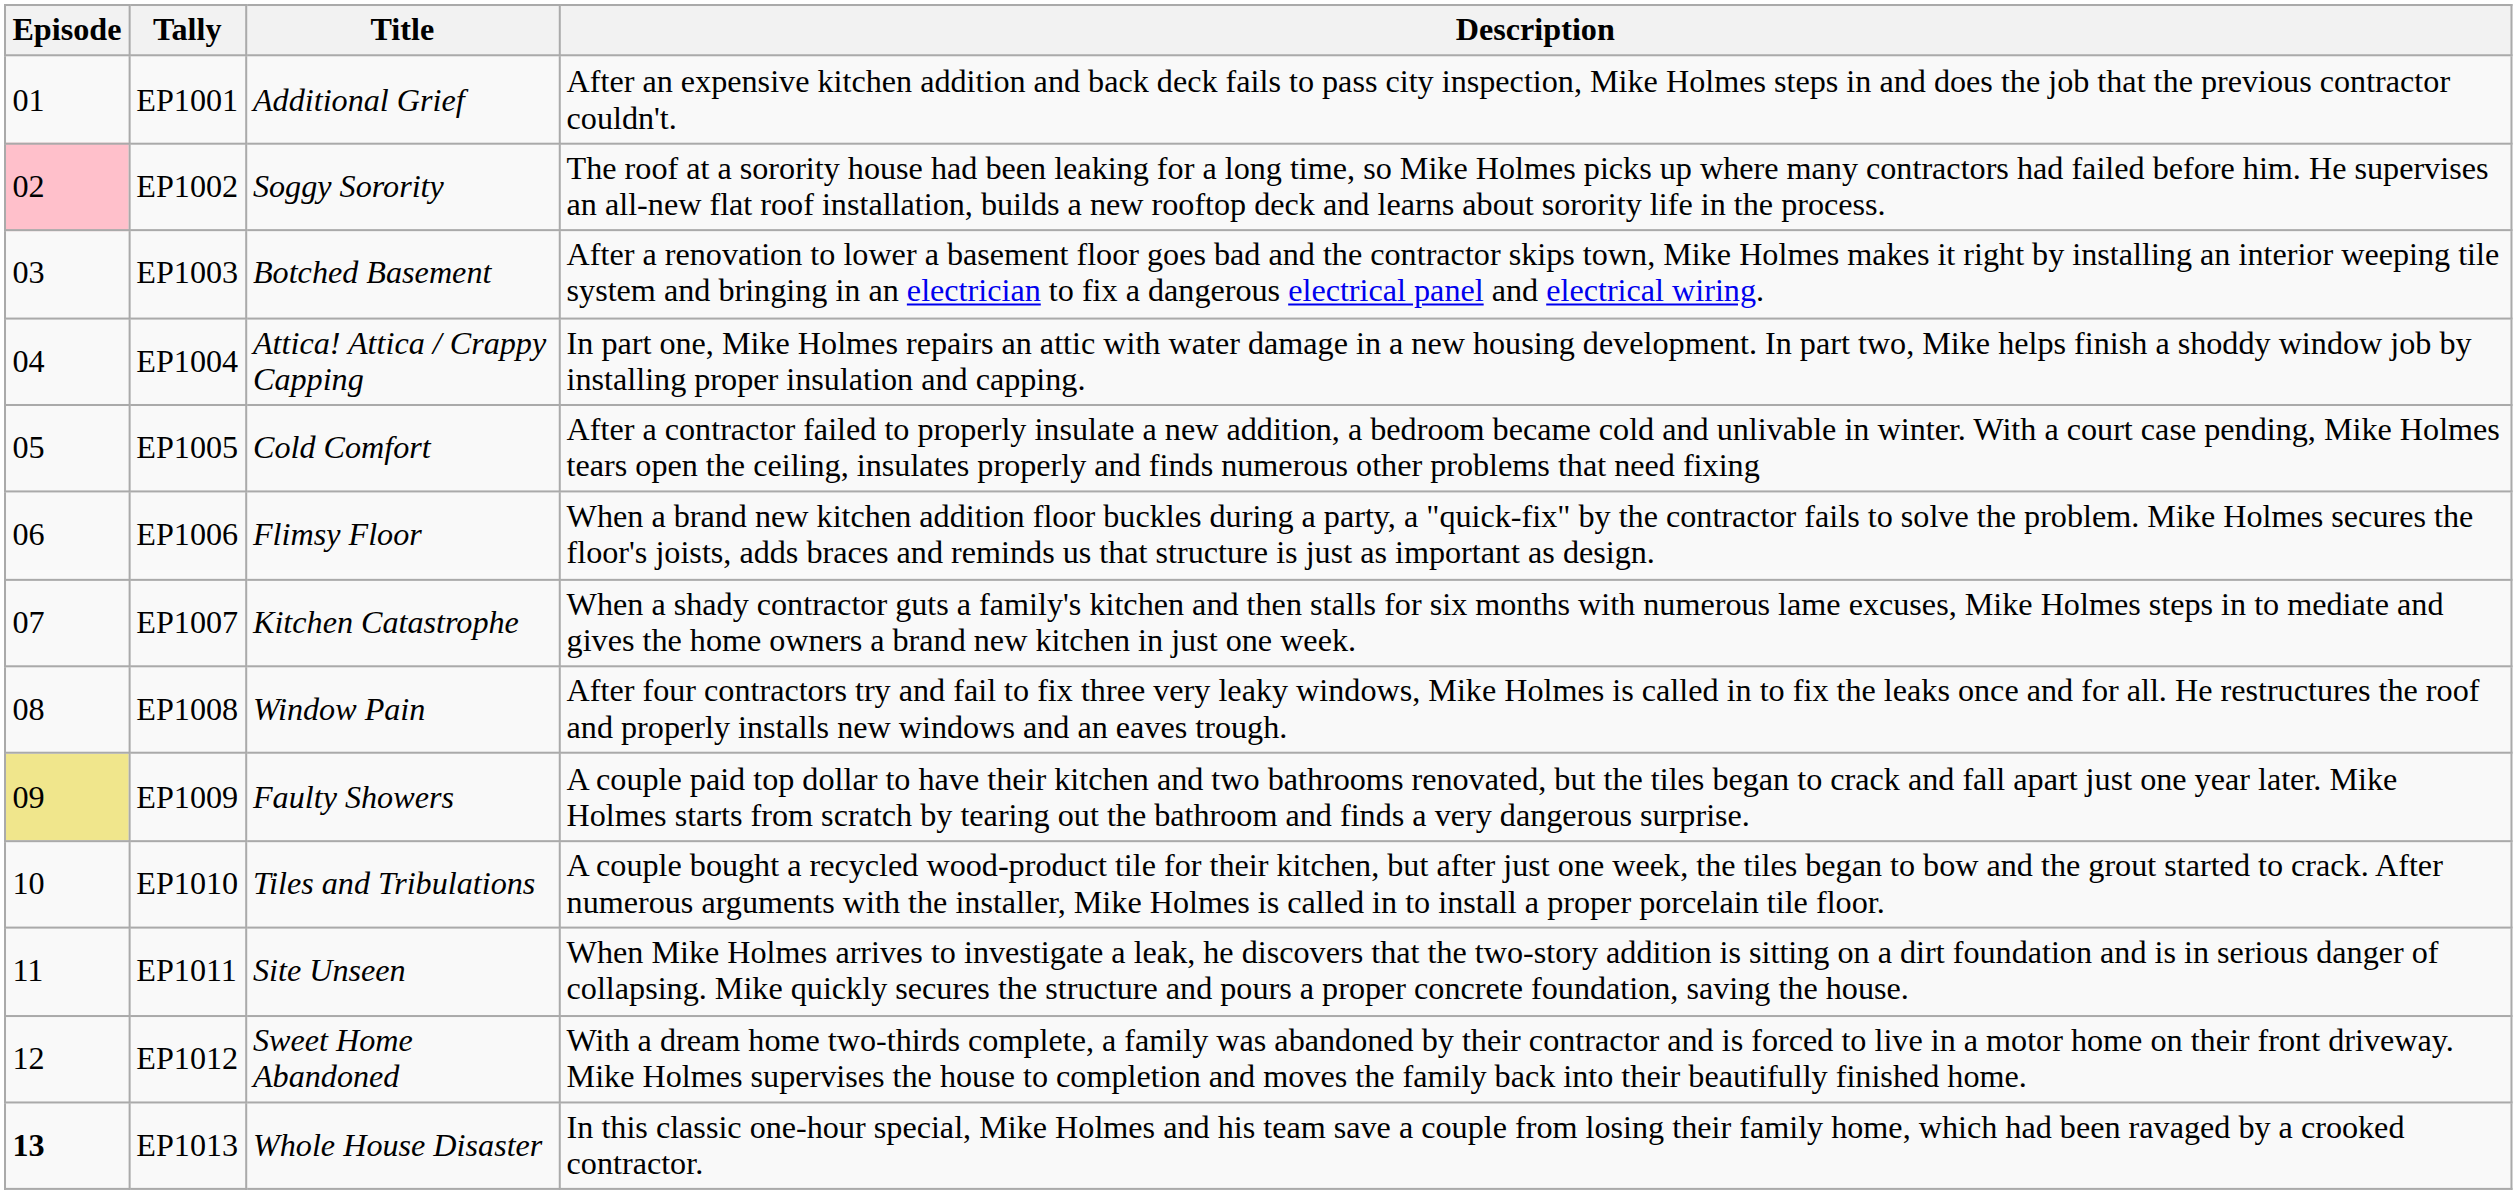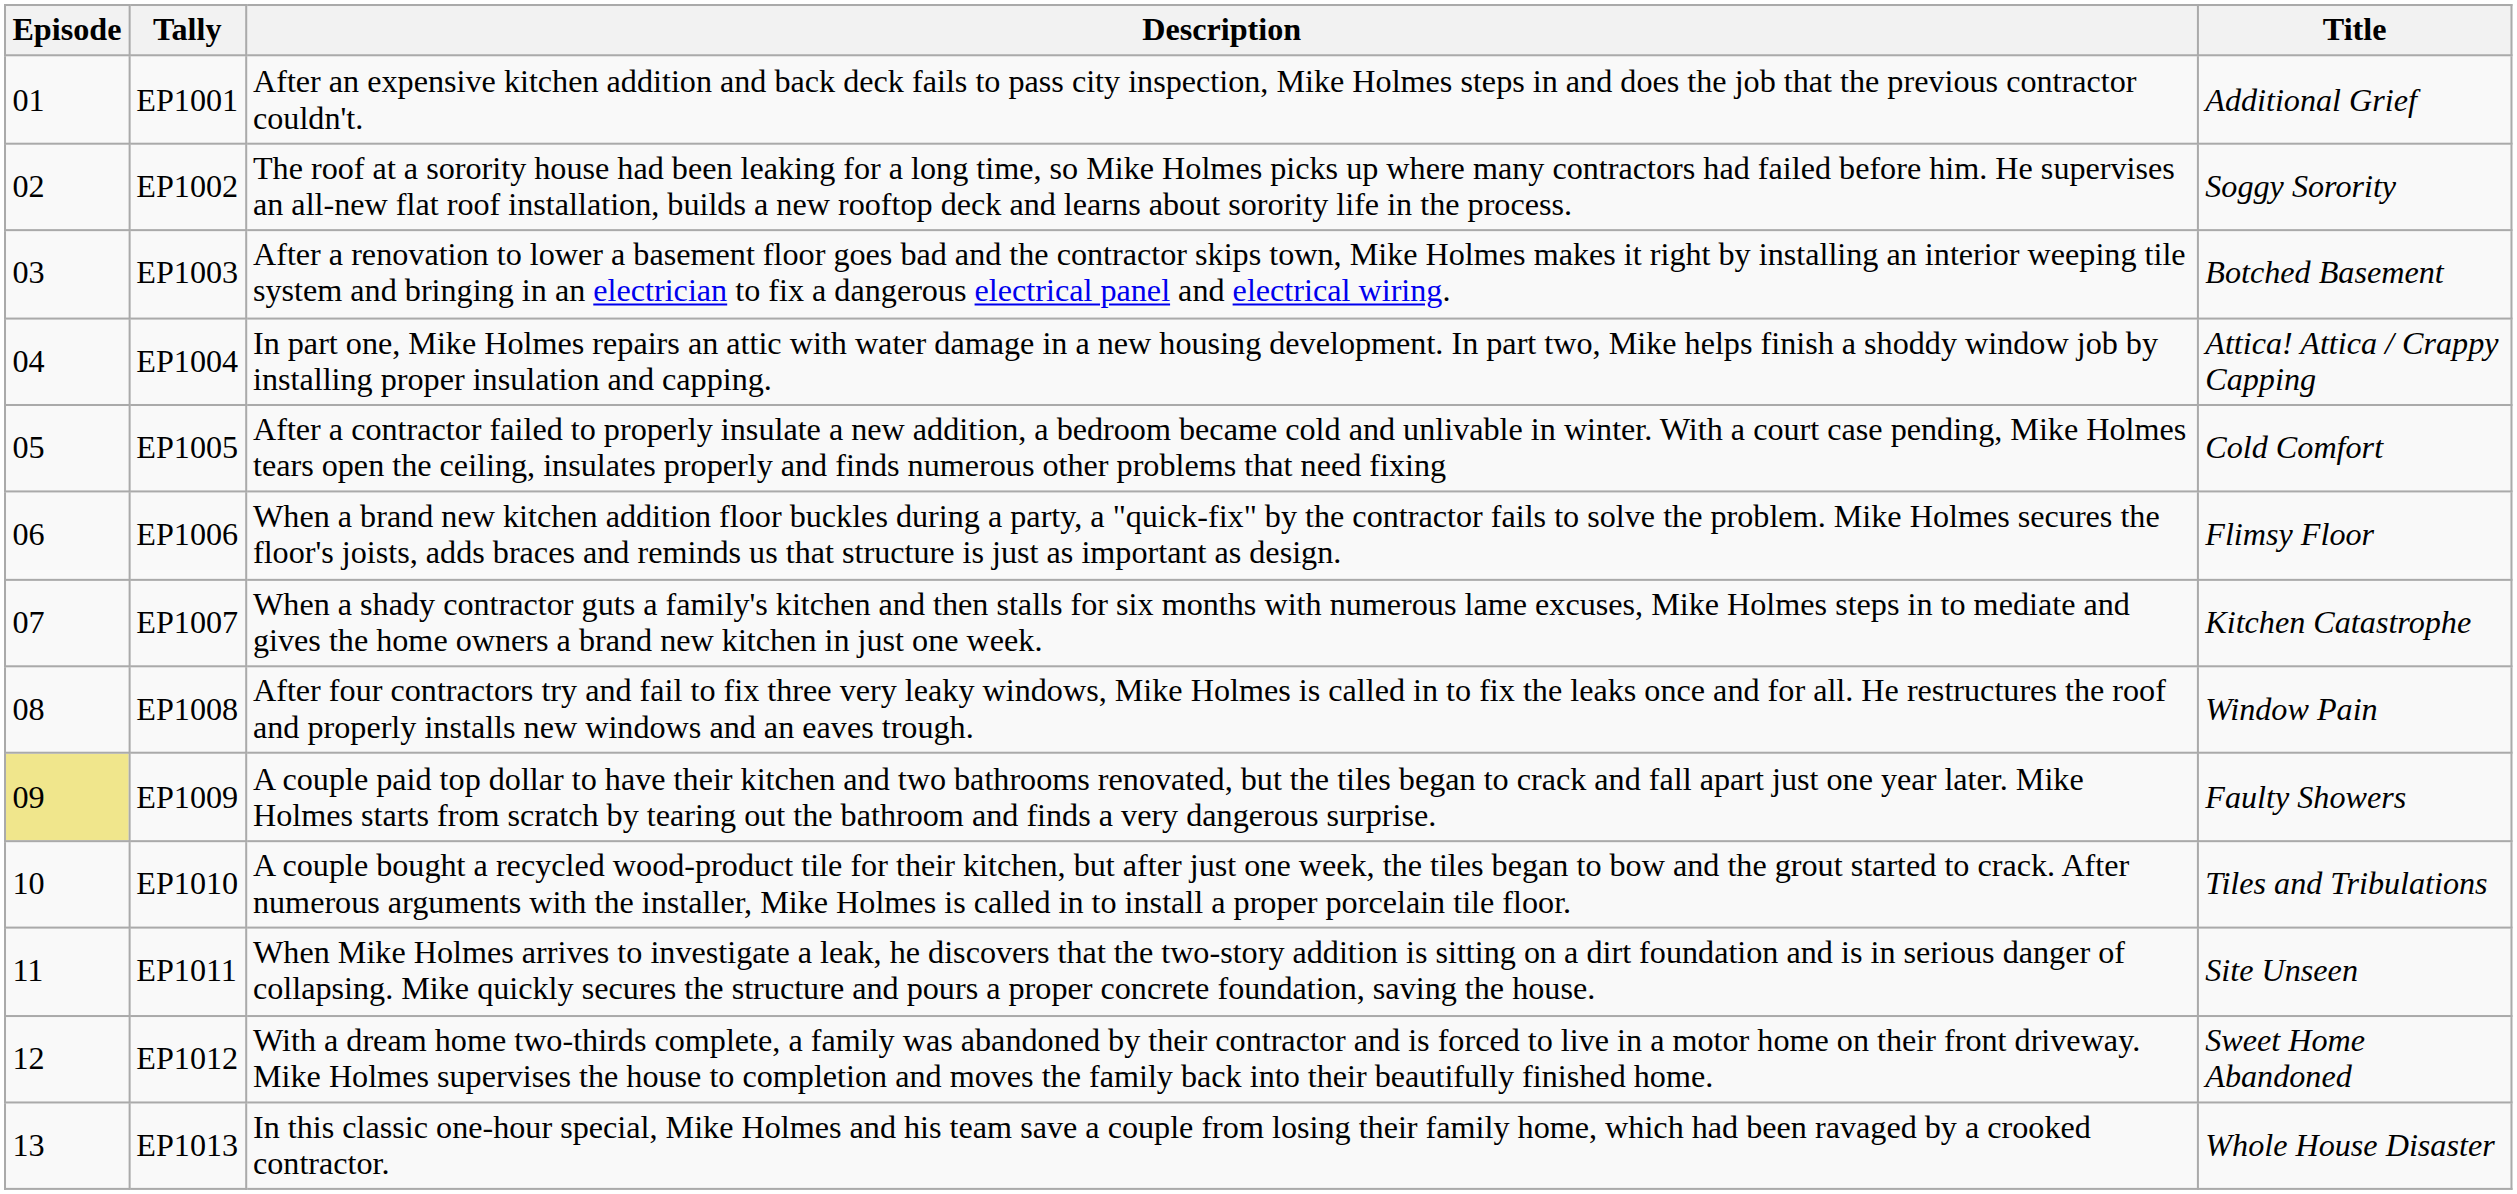 <table class="wikitable">
 <tr>
 <th>Episode</th>
 <th>Tally</th>
+<th>Description</th>
 <th>Title</th>
-<th>Description</th>
 </tr>
 <tr>
 <td>01</td>
 <td>EP1001</td>
+<td>After an expensive kitchen addition and back deck fails to pass city inspection, Mike Holmes steps in and does the job that the previous contractor couldn't.</td>
 <td><em>Additional Grief</em></td>
-<td>After an expensive kitchen addition and back deck fails to pass city inspection, Mike Holmes steps in and does the job that the previous contractor couldn't.</td>
 </tr>
 <tr>
-<td style="background: pink;">02</td>
+<td>02</td>
 <td>EP1002</td>
+<td>The roof at a sorority house had been leaking for a long time, so Mike Holmes picks up where many contractors had failed before him. He supervises an all-new flat roof installation, builds a new rooftop deck and learns about sorority life in the process.</td>
 <td><em>Soggy Sorority</em></td>
-<td>The roof at a sorority house had been leaking for a long time, so Mike Holmes picks up where many contractors had failed before him. He supervises an all-new flat roof installation, builds a new rooftop deck and learns about sorority life in the process.</td>
 </tr>
 <tr>
 <td>03</td>
 <td>EP1003</td>
+<td>After a renovation to lower a basement floor goes bad and the contractor skips town, Mike Holmes makes it right by installing an interior weeping tile system and bringing in an <a href='#'>electrician</a> to fix a dangerous <a href='#'>electrical panel</a> and <a href='#'>electrical wiring</a>.</td>
 <td><em>Botched Basement</em></td>
-<td>After a renovation to lower a basement floor goes bad and the contractor skips town, Mike Holmes makes it right by installing an interior weeping tile system and bringing in an <a href='#'>electrician</a> to fix a dangerous <a href='#'>electrical panel</a> and <a href='#'>electrical wiring</a>.</td>
 </tr>
 <tr>
 <td>04</td>
 <td>EP1004</td>
+<td>In part one, Mike Holmes repairs an attic with water damage in a new housing development. In part two, Mike helps finish a shoddy window job by installing proper insulation and capping.</td>
 <td><em>Attica! Attica / Crappy Capping</em></td>
-<td>In part one, Mike Holmes repairs an attic with water damage in a new housing development. In part two, Mike helps finish a shoddy window job by installing proper insulation and capping.</td>
 </tr>
 <tr>
 <td>05</td>
 <td>EP1005</td>
+<td>After a contractor failed to properly insulate a new addition, a bedroom became cold and unlivable in winter. With a court case pending, Mike Holmes tears open the ceiling, insulates properly and finds numerous other problems that need fixing</td>
 <td><em>Cold Comfort</em></td>
-<td>After a contractor failed to properly insulate a new addition, a bedroom became cold and unlivable in winter. With a court case pending, Mike Holmes tears open the ceiling, insulates properly and finds numerous other problems that need fixing</td>
 </tr>
 <tr>
 <td>06</td>
 <td>EP1006</td>
+<td>When a brand new kitchen addition floor buckles during a party, a "quick-fix" by the contractor fails to solve the problem. Mike Holmes secures the floor's joists, adds braces and reminds us that structure is just as important as design.</td>
 <td><em>Flimsy Floor</em></td>
-<td>When a brand new kitchen addition floor buckles during a party, a "quick-fix" by the contractor fails to solve the problem. Mike Holmes secures the floor's joists, adds braces and reminds us that structure is just as important as design.</td>
 </tr>
 <tr>
 <td>07</td>
 <td>EP1007</td>
+<td>When a shady contractor guts a family's kitchen and then stalls for six months with numerous lame excuses, Mike Holmes steps in to mediate and gives the home owners a brand new kitchen in just one week.</td>
 <td><em>Kitchen Catastrophe</em></td>
-<td>When a shady contractor guts a family's kitchen and then stalls for six months with numerous lame excuses, Mike Holmes steps in to mediate and gives the home owners a brand new kitchen in just one week.</td>
 </tr>
 <tr>
 <td>08</td>
 <td>EP1008</td>
+<td>After four contractors try and fail to fix three very leaky windows, Mike Holmes is called in to fix the leaks once and for all. He restructures the roof and properly installs new windows and an eaves trough.</td>
 <td><em>Window Pain</em></td>
-<td>After four contractors try and fail to fix three very leaky windows, Mike Holmes is called in to fix the leaks once and for all. He restructures the roof and properly installs new windows and an eaves trough.</td>
 </tr>
 <tr>
 <td style="background: khaki;">09</td>
 <td>EP1009</td>
+<td>A couple paid top dollar to have their kitchen and two bathrooms renovated, but the tiles began to crack and fall apart just one year later. Mike Holmes starts from scratch by tearing out the bathroom and finds a very dangerous surprise.</td>
 <td><em>Faulty Showers</em></td>
-<td>A couple paid top dollar to have their kitchen and two bathrooms renovated, but the tiles began to crack and fall apart just one year later. Mike Holmes starts from scratch by tearing out the bathroom and finds a very dangerous surprise.</td>
 </tr>
 <tr>
 <td>10</td>
 <td>EP1010</td>
+<td>A couple bought a recycled wood-product tile for their kitchen, but after just one week, the tiles began to bow and the grout started to crack. After numerous arguments with the installer, Mike Holmes is called in to install a proper porcelain tile floor.</td>
 <td><em>Tiles and Tribulations</em></td>
-<td>A couple bought a recycled wood-product tile for their kitchen, but after just one week, the tiles began to bow and the grout started to crack. After numerous arguments with the installer, Mike Holmes is called in to install a proper porcelain tile floor.</td>
 </tr>
 <tr>
 <td>11</td>
 <td>EP1011</td>
+<td>When Mike Holmes arrives to investigate a leak, he discovers that the two-story addition is sitting on a dirt foundation and is in serious danger of collapsing. Mike quickly secures the structure and pours a proper concrete foundation, saving the house.</td>
 <td><em>Site Unseen</em></td>
-<td>When Mike Holmes arrives to investigate a leak, he discovers that the two-story addition is sitting on a dirt foundation and is in serious danger of collapsing. Mike quickly secures the structure and pours a proper concrete foundation, saving the house.</td>
 </tr>
 <tr>
 <td>12</td>
 <td>EP1012</td>
+<td>With a dream home two-thirds complete, a family was abandoned by their contractor and is forced to live in a motor home on their front driveway. Mike Holmes supervises the house to completion and moves the family back into their beautifully finished home.</td>
 <td><em>Sweet Home Abandoned</em></td>
-<td>With a dream home two-thirds complete, a family was abandoned by their contractor and is forced to live in a motor home on their front driveway. Mike Holmes supervises the house to completion and moves the family back into their beautifully finished home.</td>
 </tr>
 <tr>
-<td><strong>13</strong></td>
+<td>13</td>
 <td>EP1013</td>
+<td>In this classic one-hour special, Mike Holmes and his team save a couple from losing their family home, which had been ravaged by a crooked contractor.</td>
 <td><em>Whole House Disaster </em></td>
-<td>In this classic one-hour special, Mike Holmes and his team save a couple from losing their family home, which had been ravaged by a crooked contractor.</td>
 </tr>
 </table>
